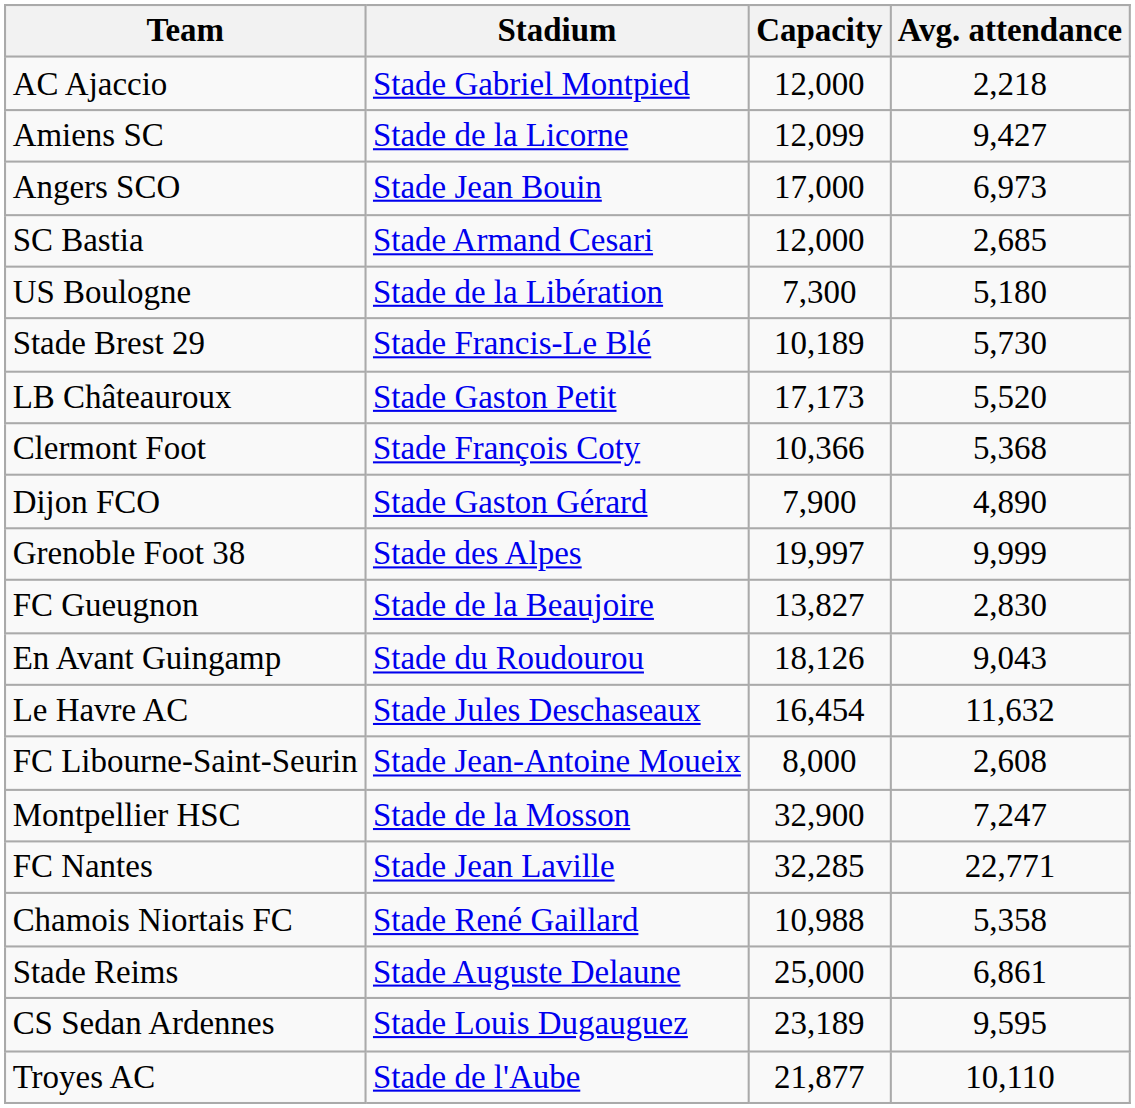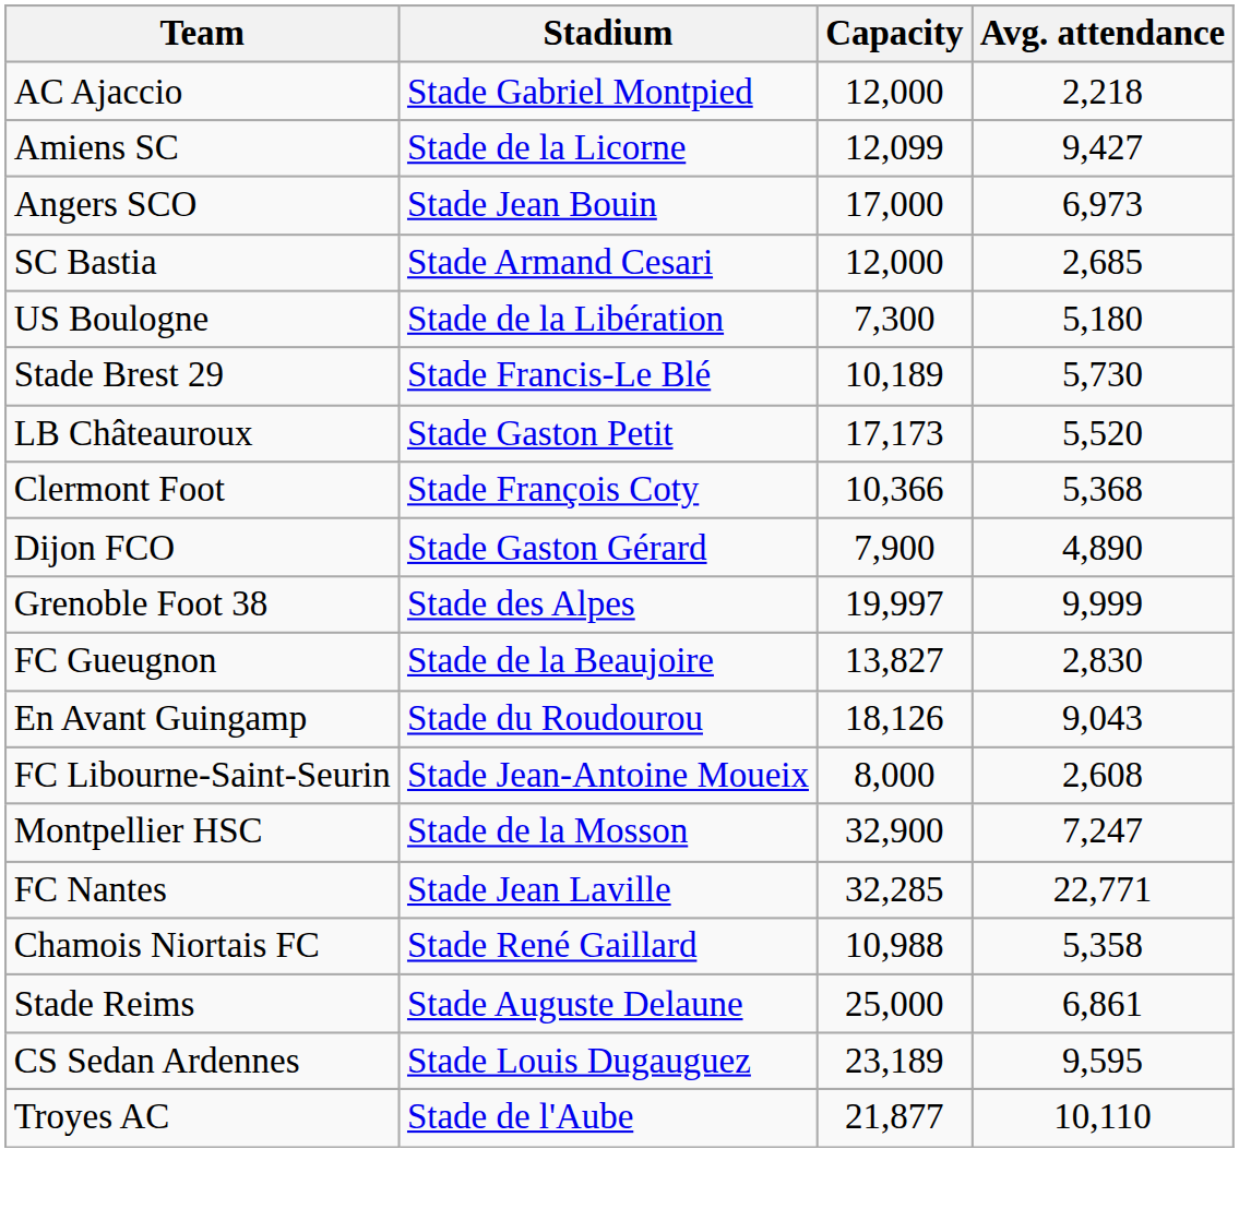 <table class="wikitable sortable">
 <tr>
 <th>Team</th>
 <th>Stadium</th>
 <th>Capacity</th>
 <th>Avg. attendance</th>
 </tr>
 <tr>
 <td>AC Ajaccio</td>
 <td><a href='#'>Stade Gabriel Montpied</a></td>
 <td align="center">12,000</td>
 <td align="center">2,218</td>
 </tr>
 <tr>
 <td>Amiens SC</td>
 <td><a href='#'>Stade de la Licorne</a></td>
 <td align="center">12,099</td>
 <td align="center">9,427</td>
 </tr>
 <tr>
 <td>Angers SCO</td>
 <td><a href='#'>Stade Jean Bouin</a></td>
 <td align="center">17,000</td>
 <td align="center">6,973</td>
 </tr>
 <tr>
 <td>SC Bastia</td>
 <td><a href='#'>Stade Armand Cesari</a></td>
 <td align="center">12,000</td>
 <td align="center">2,685</td>
 </tr>
 <tr>
 <td>US Boulogne</td>
 <td><a href='#'>Stade de la Libération</a></td>
 <td align="center">7,300</td>
 <td align="center">5,180</td>
 </tr>
 <tr>
 <td>Stade Brest 29</td>
 <td><a href='#'>Stade Francis-Le Blé</a></td>
 <td align="center">10,189</td>
 <td align="center">5,730</td>
 </tr>
 <tr>
 <td>LB Châteauroux</td>
 <td><a href='#'>Stade Gaston Petit</a></td>
 <td align="center">17,173</td>
 <td align="center">5,520</td>
 </tr>
 <tr>
 <td>Clermont Foot</td>
 <td><a href='#'>Stade François Coty</a></td>
 <td align="center">10,366</td>
 <td align="center">5,368</td>
 </tr>
 <tr>
 <td>Dijon FCO</td>
 <td><a href='#'>Stade Gaston Gérard</a></td>
 <td align="center">7,900</td>
 <td align="center">4,890</td>
 </tr>
 <tr>
 <td>Grenoble Foot 38</td>
 <td><a href='#'>Stade des Alpes</a></td>
 <td align="center">19,997</td>
 <td align="center">9,999</td>
 </tr>
 <tr>
 <td>FC Gueugnon</td>
 <td><a href='#'>Stade de la Beaujoire</a></td>
 <td align="center">13,827</td>
 <td align="center">2,830</td>
 </tr>
 <tr>
 <td>En Avant Guingamp</td>
 <td><a href='#'>Stade du Roudourou</a></td>
 <td align="center">18,126</td>
 <td align="center">9,043</td>
 </tr>
 <tr>
-<td>Le Havre AC</td>
-<td><a href='#'>Stade Jules Deschaseaux</a></td>
-<td align="center">16,454</td>
-<td align="center">11,632</td>
-</tr>
-<tr>
 <td>FC Libourne-Saint-Seurin</td>
 <td><a href='#'>Stade Jean-Antoine Moueix</a></td>
 <td align="center">8,000</td>
 <td align="center">2,608</td>
 </tr>
 <tr>
 <td>Montpellier HSC</td>
 <td><a href='#'>Stade de la Mosson</a></td>
 <td align="center">32,900</td>
 <td align="center">7,247</td>
 </tr>
 <tr>
 <td>FC Nantes</td>
 <td><a href='#'>Stade Jean Laville</a></td>
 <td align="center">32,285</td>
 <td align="center">22,771</td>
 </tr>
 <tr>
 <td>Chamois Niortais FC</td>
 <td><a href='#'>Stade René Gaillard</a></td>
 <td align="center">10,988</td>
 <td align="center">5,358</td>
 </tr>
 <tr>
 <td>Stade Reims</td>
 <td><a href='#'>Stade Auguste Delaune</a></td>
 <td align="center">25,000</td>
 <td align="center">6,861</td>
 </tr>
 <tr>
 <td>CS Sedan Ardennes</td>
 <td><a href='#'>Stade Louis Dugauguez</a></td>
 <td align="center">23,189</td>
 <td align="center">9,595</td>
 </tr>
 <tr>
 <td>Troyes AC</td>
 <td><a href='#'>Stade de l'Aube</a></td>
 <td align="center">21,877</td>
 <td align="center">10,110</td>
 </tr>
 </table>
